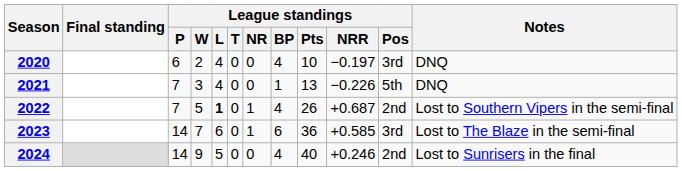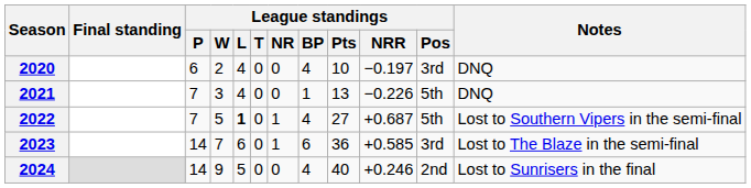 <table class="wikitable sortable">
 <tr>
 <th scope="col" rowspan="2">Season</th>
 <th scope="col" rowspan="2">Final standing</th>
 <th scope="col" colspan="9">League standings</th>
 <th scope="col" rowspan="2">Notes</th>
 </tr>
 <tr>
 <th scope="col">P</th>
 <th scope="col">W</th>
 <th scope="col">L</th>
 <th scope="col">T</th>
 <th scope="col">NR</th>
 <th scope="col">BP</th>
 <th scope="col">Pts</th>
 <th scope="col">NRR</th>
 <th scope="col">Pos</th>
 </tr>
 <tr>
 <th scope="row"><a href='#'>2020</a></th>
 <td style="background: white;"></td>
 <td>6</td>
 <td>2</td>
 <td>4</td>
 <td>0</td>
 <td>0</td>
 <td>4</td>
 <td>10</td>
 <td>−0.197</td>
 <td>3rd</td>
 <td>DNQ</td>
 </tr>
 <tr>
 <th scope="row"><a href='#'>2021</a></th>
 <td style="background: white;"></td>
 <td>7</td>
 <td>3</td>
 <td>4</td>
 <td>0</td>
 <td>0</td>
 <td>1</td>
 <td>13</td>
 <td>−0.226</td>
 <td>5th</td>
 <td>DNQ</td>
 </tr>
 <tr>
 <th scope="row"><a href='#'>2022</a></th>
 <td style="background: white;"></td>
 <td>7</td>
 <td>5</td>
 <td><strong>1</strong></td>
 <td>0</td>
 <td>1</td>
 <td>4</td>
-<td>26</td>
+<td>27</td>
 <td>+0.687</td>
-<td>2nd</td>
+<td>5th</td>
 <td>Lost to <a href='#'>Southern Vipers</a> in the semi-final</td>
 </tr>
 <tr>
 <th scope="row"><a href='#'>2023</a></th>
 <td style="background: white;"></td>
 <td>14</td>
 <td>7</td>
 <td>6</td>
 <td>0</td>
 <td>1</td>
 <td>6</td>
 <td>36</td>
 <td>+0.585</td>
 <td>3rd</td>
 <td>Lost to <a href='#'>The Blaze</a> in the semi-final</td>
 </tr>
 <tr>
 <th scope="row"><a href='#'>2024</a></th>
 <td style="background:#dddddd;"></td>
 <td>14</td>
 <td>9</td>
 <td>5</td>
 <td>0</td>
 <td>0</td>
 <td>4</td>
 <td>40</td>
 <td>+0.246</td>
 <td>2nd</td>
 <td>Lost to <a href='#'>Sunrisers</a> in the final</td>
 </tr>
 </table>
